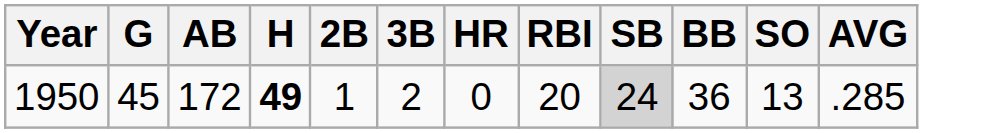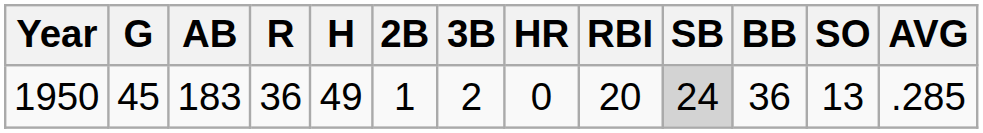 <table class="wikitable">
 <tr>
 <th><strong>Year</strong></th>
 <th><strong>G</strong></th>
 <th><strong>AB</strong></th>
+<th><strong>R</strong></th>
 <th><strong>H</strong></th>
 <th><strong>2B</strong></th>
 <th><strong>3B</strong></th>
 <th><strong>HR</strong></th>
 <th><strong>RBI</strong></th>
 <th><strong>SB</strong></th>
 <th><strong>BB</strong></th>
 <th><strong>SO</strong></th>
 <th><strong>AVG</strong></th>
 </tr>
 <tr align=center>
 <td>1950</td>
 <td>45</td>
-<td>172</td>
-<td><strong>49</strong></td>
+<td>183</td>
+<td>36</td>
+<td>49</td>
 <td>1</td>
 <td>2</td>
 <td>0</td>
 <td>20</td>
 <td style="background: lightgrey;">24</td>
 <td>36</td>
 <td>13</td>
 <td>.285</td>
 </tr>
 </table>
